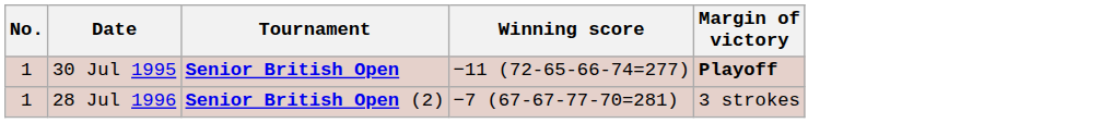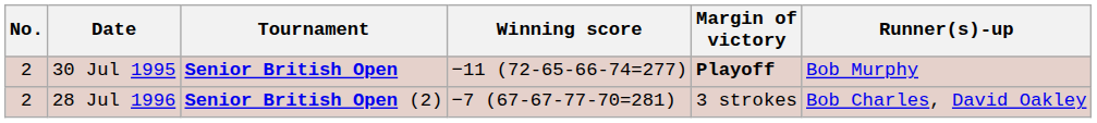 <table class="wikitable" style="font-size:95%;">
 <tr>
 <th>No.</th>
 <th>Date</th>
 <th>Tournament</th>
 <th>Winning score</th>
 <th>Margin of<br>victory</th>
+<th>Runner(s)-up</th>
 </tr>
 <tr style="background:#e5d1cb;">
-<td align=center>1</td>
+<td align=center>2</td>
 <td align=right>30 Jul <a href='#'>1995</a></td>
 <td><strong><a href='#'>Senior British Open</a></strong></td>
 <td>−11 (72-65-66-74=277)</td>
 <td><strong>Playoff</strong></td>
+<td> <a href='#'>Bob Murphy</a></td>
 </tr>
 <tr style="background:#e5d1cb;">
-<td align=center>1</td>
+<td align=center>2</td>
 <td align=right>28 Jul <a href='#'>1996</a></td>
 <td><strong><a href='#'>Senior British Open</a></strong> (2)</td>
 <td>−7 (67-67-77-70=281)</td>
 <td>3 strokes</td>
+<td> <a href='#'>Bob Charles</a>,  <a href='#'>David Oakley</a></td>
 </tr>
 </table>
